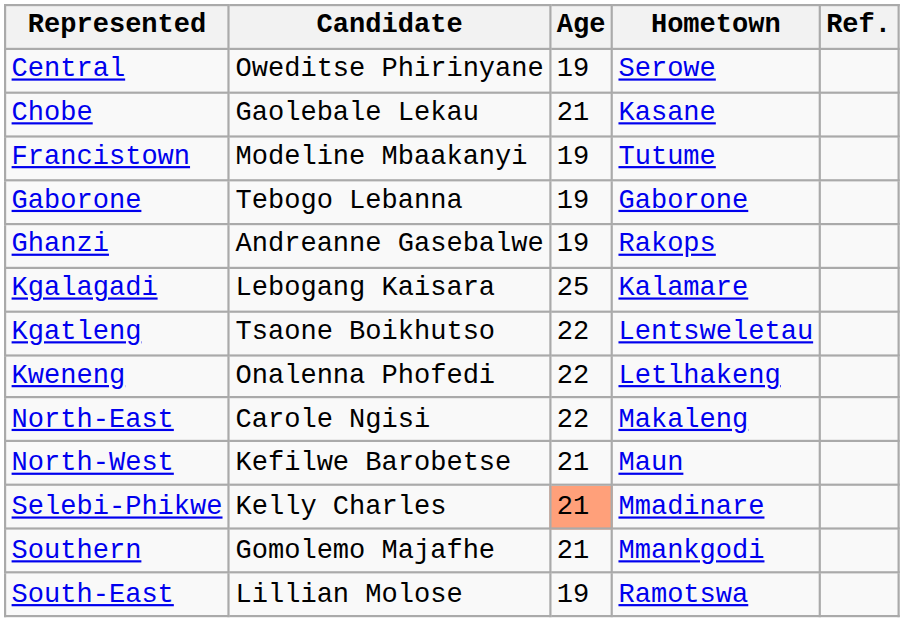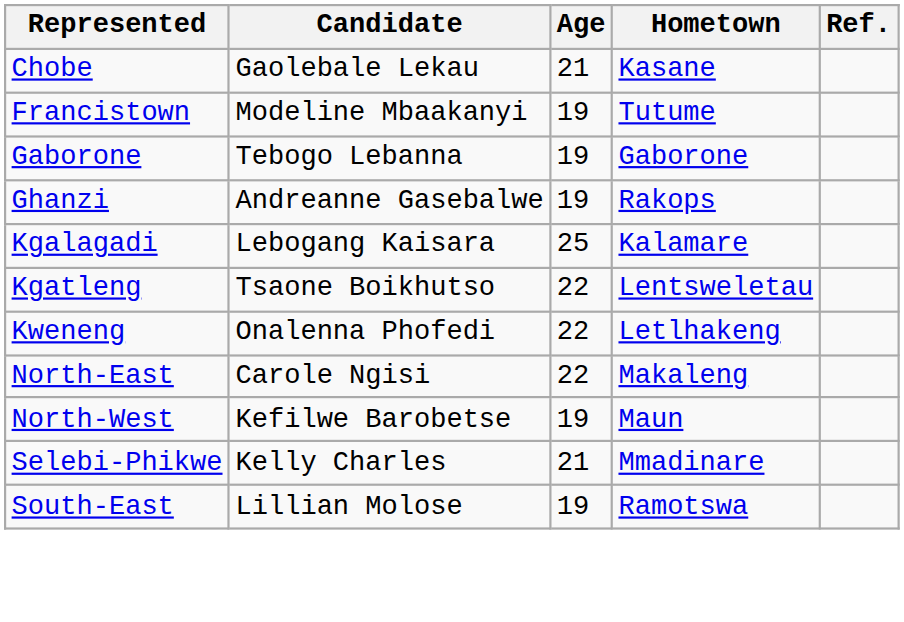 <table class="wikitable col1center" style="font-size: 95%;">
 <tr>
 <th>Represented</th>
 <th>Candidate</th>
 <th>Age</th>
 <th>Hometown</th>
 <th>Ref.</th>
-</tr>
-<tr>
-<td><a href='#'>Central</a></td>
-<td>Oweditse Phirinyane</td>
-<td>19</td>
-<td><a href='#'>Serowe</a></td>
-<td></td>
 </tr>
 <tr>
 <td><a href='#'>Chobe</a></td>
 <td>Gaolebale Lekau</td>
 <td>21</td>
 <td><a href='#'>Kasane</a></td>
 <td></td>
 </tr>
 <tr>
 <td><a href='#'>Francistown</a></td>
 <td>Modeline Mbaakanyi</td>
 <td>19</td>
 <td><a href='#'>Tutume</a></td>
 <td></td>
 </tr>
 <tr>
 <td><a href='#'>Gaborone</a></td>
 <td>Tebogo Lebanna</td>
 <td>19</td>
 <td><a href='#'>Gaborone</a></td>
 <td></td>
 </tr>
 <tr>
 <td><a href='#'>Ghanzi</a></td>
 <td>Andreanne Gasebalwe</td>
 <td>19</td>
 <td><a href='#'>Rakops</a></td>
 <td></td>
 </tr>
 <tr>
 <td><a href='#'>Kgalagadi</a></td>
 <td>Lebogang Kaisara</td>
 <td>25</td>
 <td><a href='#'>Kalamare</a></td>
 <td></td>
 </tr>
 <tr>
 <td><a href='#'>Kgatleng</a></td>
 <td>Tsaone Boikhutso</td>
 <td>22</td>
 <td><a href='#'>Lentsweletau</a></td>
 <td></td>
 </tr>
 <tr>
 <td><a href='#'>Kweneng</a></td>
 <td>Onalenna Phofedi</td>
 <td>22</td>
 <td><a href='#'>Letlhakeng</a></td>
 <td></td>
 </tr>
 <tr>
 <td><a href='#'>North-East</a></td>
 <td>Carole Ngisi</td>
 <td>22</td>
 <td><a href='#'>Makaleng</a></td>
 <td></td>
 </tr>
 <tr>
 <td><a href='#'>North-West</a></td>
 <td>Kefilwe Barobetse</td>
-<td>21</td>
+<td>19</td>
 <td><a href='#'>Maun</a></td>
 <td></td>
 </tr>
 <tr>
 <td><a href='#'>Selebi-Phikwe</a></td>
 <td>Kelly Charles</td>
-<td style="background: lightsalmon;">21</td>
+<td>21</td>
 <td><a href='#'>Mmadinare</a></td>
-<td></td>
-</tr>
-<tr>
-<td><a href='#'>Southern</a></td>
-<td>Gomolemo Majafhe</td>
-<td>21</td>
-<td><a href='#'>Mmankgodi</a></td>
 <td></td>
 </tr>
 <tr>
 <td><a href='#'>South-East</a></td>
 <td>Lillian Molose</td>
 <td>19</td>
 <td><a href='#'>Ramotswa</a></td>
 <td></td>
 </tr>
 </table>
